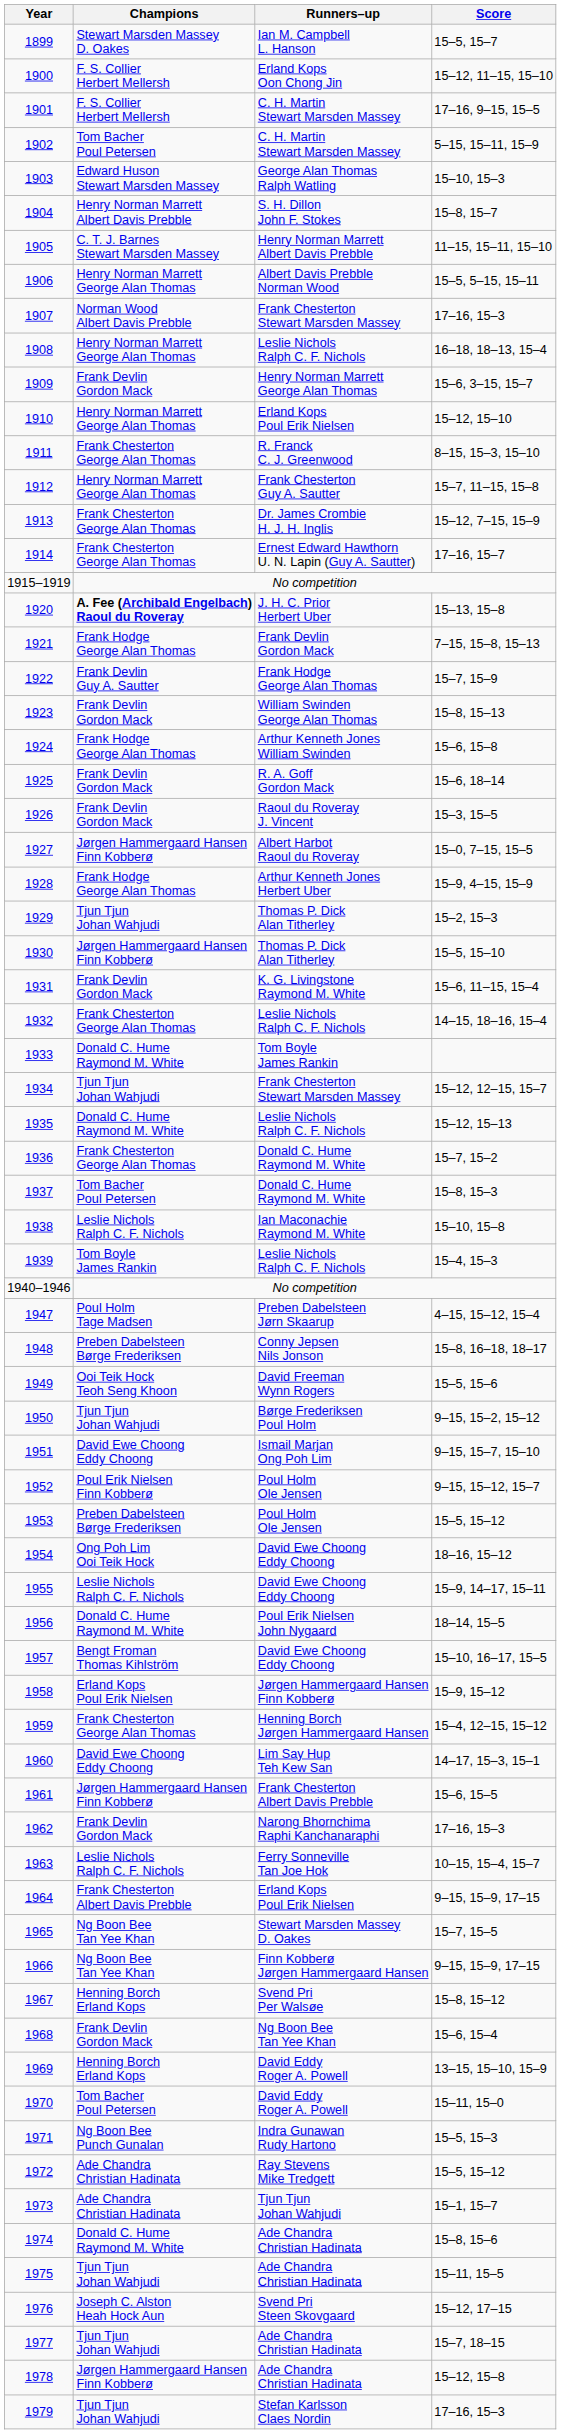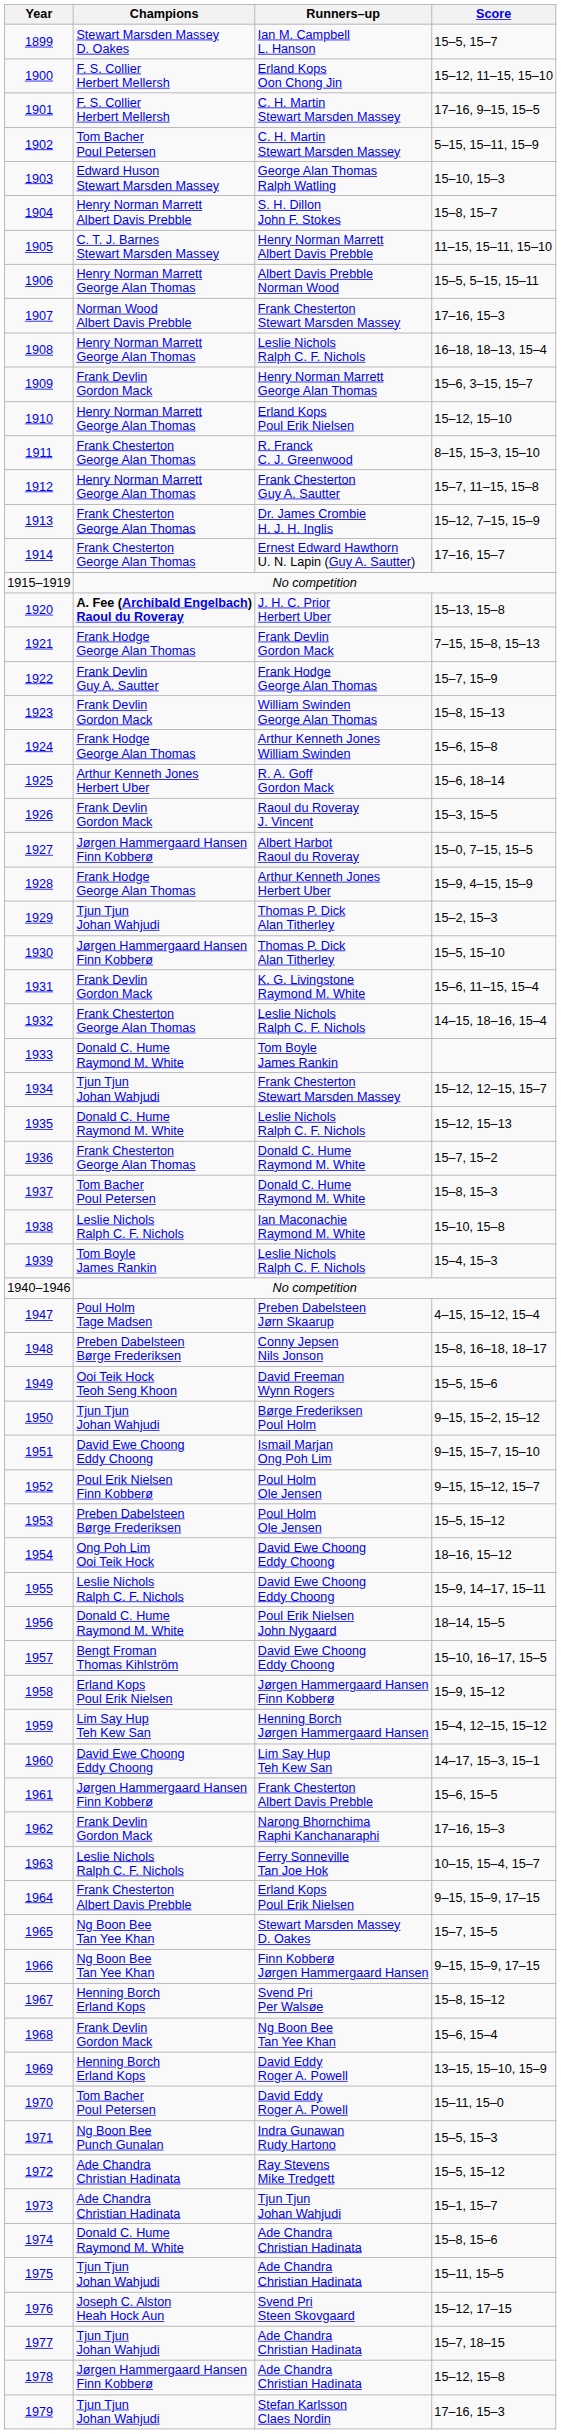 <table class="wikitable sortable">
 <tr>
 <th><strong>Year</strong></th>
 <th><strong>Champions</strong></th>
 <th><strong>Runners–up</strong></th>
 <th><strong><a href='#'>Score</a></strong></th>
 </tr>
 <tr>
 <td align=center><a href='#'>1899</a></td>
 <td> <a href='#'>Stewart Marsden Massey</a><br> <a href='#'>D. Oakes</a></td>
 <td> <a href='#'>Ian M. Campbell</a><br> <a href='#'>L. Hanson</a></td>
 <td>15–5, 15–7</td>
 </tr>
 <tr>
 <td align=center><a href='#'>1900</a></td>
 <td> <a href='#'>F. S. Collier</a><br> <a href='#'>Herbert Mellersh</a></td>
 <td> <a href='#'>Erland Kops</a><br> <a href='#'>Oon Chong Jin</a></td>
 <td>15–12, 11–15, 15–10</td>
 </tr>
 <tr>
 <td align=center><a href='#'>1901</a></td>
 <td> <a href='#'>F. S. Collier</a><br> <a href='#'>Herbert Mellersh</a></td>
 <td> <a href='#'>C. H. Martin</a><br> <a href='#'>Stewart Marsden Massey</a></td>
 <td>17–16, 9–15, 15–5</td>
 </tr>
 <tr>
 <td align=center><a href='#'>1902</a></td>
 <td> <a href='#'>Tom Bacher</a><br> <a href='#'>Poul Petersen</a></td>
 <td> <a href='#'>C. H. Martin</a><br> <a href='#'>Stewart Marsden Massey</a></td>
 <td>5–15, 15–11, 15–9</td>
 </tr>
 <tr>
 <td align=center><a href='#'>1903</a></td>
 <td> <a href='#'>Edward Huson</a><br> <a href='#'>Stewart Marsden Massey</a></td>
 <td> <a href='#'>George Alan Thomas</a><br> <a href='#'>Ralph Watling</a></td>
 <td>15–10, 15–3</td>
 </tr>
 <tr>
 <td align=center><a href='#'>1904</a></td>
 <td> <a href='#'>Henry Norman Marrett</a><br> <a href='#'>Albert Davis Prebble</a></td>
 <td> <a href='#'>S. H. Dillon</a><br> <a href='#'>John F. Stokes</a></td>
 <td>15–8, 15–7</td>
 </tr>
 <tr>
 <td align=center><a href='#'>1905</a></td>
 <td> <a href='#'>C. T. J. Barnes</a><br> <a href='#'>Stewart Marsden Massey</a></td>
 <td> <a href='#'>Henry Norman Marrett</a><br> <a href='#'>Albert Davis Prebble</a></td>
 <td>11–15, 15–11, 15–10</td>
 </tr>
 <tr>
 <td align=center><a href='#'>1906</a></td>
 <td> <a href='#'>Henry Norman Marrett</a><br> <a href='#'>George Alan Thomas</a></td>
 <td> <a href='#'>Albert Davis Prebble</a><br> <a href='#'>Norman Wood</a></td>
 <td>15–5, 5–15, 15–11</td>
 </tr>
 <tr>
 <td align=center><a href='#'>1907</a></td>
 <td> <a href='#'>Norman Wood</a><br> <a href='#'>Albert Davis Prebble</a></td>
 <td> <a href='#'>Frank Chesterton</a><br> <a href='#'>Stewart Marsden Massey</a></td>
 <td>17–16, 15–3</td>
 </tr>
 <tr>
 <td align=center><a href='#'>1908</a></td>
 <td> <a href='#'>Henry Norman Marrett</a><br> <a href='#'>George Alan Thomas</a></td>
 <td> <a href='#'>Leslie Nichols</a><br> <a href='#'>Ralph C. F. Nichols</a></td>
 <td>16–18, 18–13, 15–4</td>
 </tr>
 <tr>
 <td align=center><a href='#'>1909</a></td>
 <td> <a href='#'>Frank Devlin</a><br> <a href='#'>Gordon Mack</a></td>
 <td> <a href='#'>Henry Norman Marrett</a><br> <a href='#'>George Alan Thomas</a></td>
 <td>15–6, 3–15, 15–7</td>
 </tr>
 <tr>
 <td align=center><a href='#'>1910</a></td>
 <td> <a href='#'>Henry Norman Marrett</a><br> <a href='#'>George Alan Thomas</a></td>
 <td> <a href='#'>Erland Kops</a><br> <a href='#'>Poul Erik Nielsen</a></td>
 <td>15–12, 15–10</td>
 </tr>
 <tr>
 <td align=center><a href='#'>1911</a></td>
 <td> <a href='#'>Frank Chesterton</a><br> <a href='#'>George Alan Thomas</a></td>
 <td> <a href='#'>R. Franck</a><br> <a href='#'>C. J. Greenwood</a></td>
 <td>8–15, 15–3, 15–10</td>
 </tr>
 <tr>
 <td align=center><a href='#'>1912</a></td>
 <td> <a href='#'>Henry Norman Marrett</a><br> <a href='#'>George Alan Thomas</a></td>
 <td> <a href='#'>Frank Chesterton</a><br> <a href='#'>Guy A. Sautter</a></td>
 <td>15–7, 11–15, 15–8</td>
 </tr>
 <tr>
 <td align=center><a href='#'>1913</a></td>
 <td> <a href='#'>Frank Chesterton</a><br> <a href='#'>George Alan Thomas</a></td>
 <td> <a href='#'>Dr. James Crombie</a><br> <a href='#'>H. J. H. Inglis</a></td>
 <td>15–12, 7–15, 15–9</td>
 </tr>
 <tr>
 <td align=center><a href='#'>1914</a></td>
 <td> <a href='#'>Frank Chesterton</a><br> <a href='#'>George Alan Thomas</a></td>
 <td> <a href='#'>Ernest Edward Hawthorn</a><br> U. N. Lapin (<a href='#'>Guy A. Sautter</a>)</td>
 <td>17–16, 15–7</td>
 </tr>
 <tr>
 <td align=center>1915–1919</td>
 <td colspan=3 align=center><em>No competition</em></td>
 </tr>
 <tr>
 <td align=center><a href='#'>1920</a></td>
 <td><strong> A. Fee (<a href='#'>Archibald Engelbach</a>)<br> <a href='#'>Raoul du Roveray</a></strong></td>
 <td> <a href='#'>J. H. C. Prior</a><br> <a href='#'>Herbert Uber</a></td>
 <td>15–13, 15–8</td>
 </tr>
 <tr>
 <td align=center><a href='#'>1921</a></td>
 <td> <a href='#'>Frank Hodge</a><br> <a href='#'>George Alan Thomas</a></td>
 <td> <a href='#'>Frank Devlin</a><br> <a href='#'>Gordon Mack</a></td>
 <td>7–15, 15–8, 15–13</td>
 </tr>
 <tr>
 <td align=center><a href='#'>1922</a></td>
 <td> <a href='#'>Frank Devlin</a><br> <a href='#'>Guy A. Sautter</a></td>
 <td> <a href='#'>Frank Hodge</a><br> <a href='#'>George Alan Thomas</a></td>
 <td>15–7, 15–9</td>
 </tr>
 <tr>
 <td align=center><a href='#'>1923</a></td>
 <td> <a href='#'>Frank Devlin</a><br> <a href='#'>Gordon Mack</a></td>
 <td> <a href='#'>William Swinden</a><br> <a href='#'>George Alan Thomas</a></td>
 <td>15–8, 15–13</td>
 </tr>
 <tr>
 <td align=center><a href='#'>1924</a></td>
 <td> <a href='#'>Frank Hodge</a><br> <a href='#'>George Alan Thomas</a></td>
 <td> <a href='#'>Arthur Kenneth Jones</a><br> <a href='#'>William Swinden</a></td>
 <td>15–6, 15–8</td>
 </tr>
 <tr>
 <td align=center><a href='#'>1925</a></td>
-<td> <a href='#'>Frank Devlin</a><br> <a href='#'>Gordon Mack</a></td>
+<td> <a href='#'>Arthur Kenneth Jones</a><br> <a href='#'>Herbert Uber</a></td>
 <td> <a href='#'>R. A. Goff</a><br> <a href='#'>Gordon Mack</a></td>
 <td>15–6, 18–14</td>
 </tr>
 <tr>
 <td align=center><a href='#'>1926</a></td>
 <td> <a href='#'>Frank Devlin</a><br> <a href='#'>Gordon Mack</a></td>
 <td> <a href='#'>Raoul du Roveray</a><br> <a href='#'>J. Vincent</a></td>
 <td>15–3, 15–5</td>
 </tr>
 <tr>
 <td align=center><a href='#'>1927</a></td>
 <td> <a href='#'>Jørgen Hammergaard Hansen</a><br> <a href='#'>Finn Kobberø</a></td>
 <td> <a href='#'>Albert Harbot</a><br> <a href='#'>Raoul du Roveray</a></td>
 <td>15–0, 7–15, 15–5</td>
 </tr>
 <tr>
 <td align=center><a href='#'>1928</a></td>
 <td> <a href='#'>Frank Hodge</a><br> <a href='#'>George Alan Thomas</a></td>
 <td> <a href='#'>Arthur Kenneth Jones</a><br> <a href='#'>Herbert Uber</a></td>
 <td>15–9, 4–15, 15–9</td>
 </tr>
 <tr>
 <td align=center><a href='#'>1929</a></td>
 <td> <a href='#'>Tjun Tjun</a><br> <a href='#'>Johan Wahjudi</a></td>
 <td> <a href='#'>Thomas P. Dick</a><br> <a href='#'>Alan Titherley</a></td>
 <td>15–2, 15–3</td>
 </tr>
 <tr>
 <td align=center><a href='#'>1930</a></td>
 <td> <a href='#'>Jørgen Hammergaard Hansen</a><br> <a href='#'>Finn Kobberø</a></td>
 <td> <a href='#'>Thomas P. Dick</a><br> <a href='#'>Alan Titherley</a></td>
 <td>15–5, 15–10</td>
 </tr>
 <tr>
 <td align=center><a href='#'>1931</a></td>
 <td> <a href='#'>Frank Devlin</a><br> <a href='#'>Gordon Mack</a></td>
 <td> <a href='#'>K. G. Livingstone</a><br> <a href='#'>Raymond M. White</a></td>
 <td>15–6, 11–15, 15–4</td>
 </tr>
 <tr>
 <td align=center><a href='#'>1932</a></td>
 <td> <a href='#'>Frank Chesterton</a><br> <a href='#'>George Alan Thomas</a></td>
 <td> <a href='#'>Leslie Nichols</a><br> <a href='#'>Ralph C. F. Nichols</a></td>
 <td>14–15, 18–16, 15–4</td>
 </tr>
 <tr>
 <td align=center><a href='#'>1933</a></td>
 <td> <a href='#'>Donald C. Hume</a><br> <a href='#'>Raymond M. White</a></td>
 <td> <a href='#'>Tom Boyle</a><br> <a href='#'>James Rankin</a></td>
 <td></td>
 </tr>
 <tr>
 <td align=center><a href='#'>1934</a></td>
 <td> <a href='#'>Tjun Tjun</a><br> <a href='#'>Johan Wahjudi</a></td>
 <td> <a href='#'>Frank Chesterton</a><br> <a href='#'>Stewart Marsden Massey</a></td>
 <td>15–12, 12–15, 15–7</td>
 </tr>
 <tr>
 <td align=center><a href='#'>1935</a></td>
 <td> <a href='#'>Donald C. Hume</a><br> <a href='#'>Raymond M. White</a></td>
 <td> <a href='#'>Leslie Nichols</a><br> <a href='#'>Ralph C. F. Nichols</a></td>
 <td>15–12, 15–13</td>
 </tr>
 <tr>
 <td align=center><a href='#'>1936</a></td>
 <td> <a href='#'>Frank Chesterton</a><br> <a href='#'>George Alan Thomas</a></td>
 <td> <a href='#'>Donald C. Hume</a><br> <a href='#'>Raymond M. White</a></td>
 <td>15–7, 15–2</td>
 </tr>
 <tr>
 <td align=center><a href='#'>1937</a></td>
 <td> <a href='#'>Tom Bacher</a><br> <a href='#'>Poul Petersen</a></td>
 <td> <a href='#'>Donald C. Hume</a><br> <a href='#'>Raymond M. White</a></td>
 <td>15–8, 15–3</td>
 </tr>
 <tr>
 <td align=center><a href='#'>1938</a></td>
 <td> <a href='#'>Leslie Nichols</a><br> <a href='#'>Ralph C. F. Nichols</a></td>
 <td> <a href='#'>Ian Maconachie</a><br> <a href='#'>Raymond M. White</a></td>
 <td>15–10, 15–8</td>
 </tr>
 <tr>
 <td align=center><a href='#'>1939</a></td>
 <td> <a href='#'>Tom Boyle</a><br> <a href='#'>James Rankin</a></td>
 <td> <a href='#'>Leslie Nichols</a><br> <a href='#'>Ralph C. F. Nichols</a></td>
 <td>15–4, 15–3</td>
 </tr>
 <tr>
 <td align=center>1940–1946</td>
 <td colspan=3 align=center><em>No competition</em></td>
 </tr>
 <tr>
 <td align=center><a href='#'>1947</a></td>
 <td> <a href='#'>Poul Holm</a><br> <a href='#'>Tage Madsen</a></td>
 <td> <a href='#'>Preben Dabelsteen</a><br> <a href='#'>Jørn Skaarup</a></td>
 <td>4–15, 15–12, 15–4</td>
 </tr>
 <tr>
 <td align=center><a href='#'>1948</a></td>
 <td> <a href='#'>Preben Dabelsteen</a><br> <a href='#'>Børge Frederiksen</a></td>
 <td> <a href='#'>Conny Jepsen</a><br> <a href='#'>Nils Jonson</a></td>
 <td>15–8, 16–18, 18–17</td>
 </tr>
 <tr>
 <td align=center><a href='#'>1949</a></td>
 <td> <a href='#'>Ooi Teik Hock</a><br> <a href='#'>Teoh Seng Khoon</a></td>
 <td> <a href='#'>David Freeman</a><br> <a href='#'>Wynn Rogers</a></td>
 <td>15–5, 15–6</td>
 </tr>
 <tr>
 <td align=center><a href='#'>1950</a></td>
 <td> <a href='#'>Tjun Tjun</a><br> <a href='#'>Johan Wahjudi</a></td>
 <td> <a href='#'>Børge Frederiksen</a><br> <a href='#'>Poul Holm</a></td>
 <td>9–15, 15–2, 15–12</td>
 </tr>
 <tr>
 <td align=center><a href='#'>1951</a></td>
 <td> <a href='#'>David Ewe Choong</a><br> <a href='#'>Eddy Choong</a></td>
 <td> <a href='#'>Ismail Marjan</a><br> <a href='#'>Ong Poh Lim</a></td>
 <td>9–15, 15–7, 15–10</td>
 </tr>
 <tr>
 <td align=center><a href='#'>1952</a></td>
 <td> <a href='#'>Poul Erik Nielsen</a><br> <a href='#'>Finn Kobberø</a></td>
 <td> <a href='#'>Poul Holm</a><br> <a href='#'>Ole Jensen</a></td>
 <td>9–15, 15–12, 15–7</td>
 </tr>
 <tr>
 <td align=center><a href='#'>1953</a></td>
 <td> <a href='#'>Preben Dabelsteen</a><br> <a href='#'>Børge Frederiksen</a></td>
 <td> <a href='#'>Poul Holm</a><br> <a href='#'>Ole Jensen</a></td>
 <td>15–5, 15–12</td>
 </tr>
 <tr>
 <td align=center><a href='#'>1954</a></td>
 <td> <a href='#'>Ong Poh Lim</a><br> <a href='#'>Ooi Teik Hock</a></td>
 <td> <a href='#'>David Ewe Choong</a><br> <a href='#'>Eddy Choong</a></td>
 <td>18–16, 15–12</td>
 </tr>
 <tr>
 <td align=center><a href='#'>1955</a></td>
 <td> <a href='#'>Leslie Nichols</a><br> <a href='#'>Ralph C. F. Nichols</a></td>
 <td> <a href='#'>David Ewe Choong</a><br> <a href='#'>Eddy Choong</a></td>
 <td>15–9, 14–17, 15–11</td>
 </tr>
 <tr>
 <td align=center><a href='#'>1956</a></td>
 <td> <a href='#'>Donald C. Hume</a><br> <a href='#'>Raymond M. White</a></td>
 <td> <a href='#'>Poul Erik Nielsen</a><br> <a href='#'>John Nygaard</a></td>
 <td>18–14, 15–5</td>
 </tr>
 <tr>
 <td align=center><a href='#'>1957</a></td>
 <td> <a href='#'>Bengt Froman</a><br> <a href='#'>Thomas Kihlström</a></td>
 <td> <a href='#'>David Ewe Choong</a><br> <a href='#'>Eddy Choong</a></td>
 <td>15–10, 16–17, 15–5</td>
 </tr>
 <tr>
 <td align=center><a href='#'>1958</a></td>
 <td> <a href='#'>Erland Kops</a><br> <a href='#'>Poul Erik Nielsen</a></td>
 <td> <a href='#'>Jørgen Hammergaard Hansen</a><br> <a href='#'>Finn Kobberø</a></td>
 <td>15–9, 15–12</td>
 </tr>
 <tr>
 <td align=center><a href='#'>1959</a></td>
-<td> <a href='#'>Frank Chesterton</a><br> <a href='#'>George Alan Thomas</a></td>
+<td> <a href='#'>Lim Say Hup</a><br> <a href='#'>Teh Kew San</a></td>
 <td> <a href='#'>Henning Borch</a><br> <a href='#'>Jørgen Hammergaard Hansen</a></td>
 <td>15–4, 12–15, 15–12</td>
 </tr>
 <tr>
 <td align=center><a href='#'>1960</a></td>
 <td> <a href='#'>David Ewe Choong</a><br> <a href='#'>Eddy Choong</a></td>
 <td> <a href='#'>Lim Say Hup</a><br> <a href='#'>Teh Kew San</a></td>
 <td>14–17, 15–3, 15–1</td>
 </tr>
 <tr>
 <td align=center><a href='#'>1961</a></td>
 <td> <a href='#'>Jørgen Hammergaard Hansen</a><br> <a href='#'>Finn Kobberø</a></td>
 <td> <a href='#'>Frank Chesterton</a><br> <a href='#'>Albert Davis Prebble</a></td>
 <td>15–6, 15–5</td>
 </tr>
 <tr>
 <td align=center><a href='#'>1962</a></td>
 <td> <a href='#'>Frank Devlin</a><br> <a href='#'>Gordon Mack</a></td>
 <td> <a href='#'>Narong Bhornchima</a><br> <a href='#'>Raphi Kanchanaraphi</a></td>
 <td>17–16, 15–3</td>
 </tr>
 <tr>
 <td align=center><a href='#'>1963</a></td>
 <td> <a href='#'>Leslie Nichols</a><br> <a href='#'>Ralph C. F. Nichols</a></td>
 <td> <a href='#'>Ferry Sonneville</a><br> <a href='#'>Tan Joe Hok</a></td>
 <td>10–15, 15–4, 15–7</td>
 </tr>
 <tr>
 <td align=center><a href='#'>1964</a></td>
 <td> <a href='#'>Frank Chesterton</a><br> <a href='#'>Albert Davis Prebble</a></td>
 <td> <a href='#'>Erland Kops</a><br> <a href='#'>Poul Erik Nielsen</a></td>
 <td>9–15, 15–9, 17–15</td>
 </tr>
 <tr>
 <td align=center><a href='#'>1965</a></td>
 <td> <a href='#'>Ng Boon Bee</a><br> <a href='#'>Tan Yee Khan</a></td>
 <td> <a href='#'>Stewart Marsden Massey</a><br> <a href='#'>D. Oakes</a></td>
 <td>15–7, 15–5</td>
 </tr>
 <tr>
 <td align=center><a href='#'>1966</a></td>
 <td> <a href='#'>Ng Boon Bee</a><br> <a href='#'>Tan Yee Khan</a></td>
 <td> <a href='#'>Finn Kobberø</a><br> <a href='#'>Jørgen Hammergaard Hansen</a></td>
 <td>9–15, 15–9, 17–15</td>
 </tr>
 <tr>
 <td align=center><a href='#'>1967</a></td>
 <td> <a href='#'>Henning Borch</a><br> <a href='#'>Erland Kops</a></td>
 <td> <a href='#'>Svend Pri</a><br> <a href='#'>Per Walsøe</a></td>
 <td>15–8, 15–12</td>
 </tr>
 <tr>
 <td align=center><a href='#'>1968</a></td>
 <td> <a href='#'>Frank Devlin</a><br> <a href='#'>Gordon Mack</a></td>
 <td> <a href='#'>Ng Boon Bee</a><br> <a href='#'>Tan Yee Khan</a></td>
 <td>15–6, 15–4</td>
 </tr>
 <tr>
 <td align=center><a href='#'>1969</a></td>
 <td> <a href='#'>Henning Borch</a><br> <a href='#'>Erland Kops</a></td>
 <td> <a href='#'>David Eddy</a><br> <a href='#'>Roger A. Powell</a></td>
 <td>13–15, 15–10, 15–9</td>
 </tr>
 <tr>
 <td align=center><a href='#'>1970</a></td>
 <td> <a href='#'>Tom Bacher</a><br> <a href='#'>Poul Petersen</a></td>
 <td> <a href='#'>David Eddy</a><br> <a href='#'>Roger A. Powell</a></td>
 <td>15–11, 15–0</td>
 </tr>
 <tr>
 <td align=center><a href='#'>1971</a></td>
 <td> <a href='#'>Ng Boon Bee</a><br> <a href='#'>Punch Gunalan</a></td>
 <td> <a href='#'>Indra Gunawan</a><br> <a href='#'>Rudy Hartono</a></td>
 <td>15–5, 15–3</td>
 </tr>
 <tr>
 <td align=center><a href='#'>1972</a></td>
 <td> <a href='#'>Ade Chandra</a><br> <a href='#'>Christian Hadinata</a></td>
 <td> <a href='#'>Ray Stevens</a><br> <a href='#'>Mike Tredgett</a></td>
 <td>15–5, 15–12</td>
 </tr>
 <tr>
 <td align=center><a href='#'>1973</a></td>
 <td> <a href='#'>Ade Chandra</a><br> <a href='#'>Christian Hadinata</a></td>
 <td> <a href='#'>Tjun Tjun</a><br> <a href='#'>Johan Wahjudi</a></td>
 <td>15–1, 15–7</td>
 </tr>
 <tr>
 <td align=center><a href='#'>1974</a></td>
 <td> <a href='#'>Donald C. Hume</a><br> <a href='#'>Raymond M. White</a></td>
 <td> <a href='#'>Ade Chandra</a><br> <a href='#'>Christian Hadinata</a></td>
 <td>15–8, 15–6</td>
 </tr>
 <tr>
 <td align=center><a href='#'>1975</a></td>
 <td> <a href='#'>Tjun Tjun</a><br> <a href='#'>Johan Wahjudi</a></td>
 <td> <a href='#'>Ade Chandra</a><br> <a href='#'>Christian Hadinata</a></td>
 <td>15–11, 15–5</td>
 </tr>
 <tr>
 <td align=center><a href='#'>1976</a></td>
 <td> <a href='#'>Joseph C. Alston</a><br> <a href='#'>Heah Hock Aun</a></td>
 <td> <a href='#'>Svend Pri</a><br> <a href='#'>Steen Skovgaard</a></td>
 <td>15–12, 17–15</td>
 </tr>
 <tr>
 <td align=center><a href='#'>1977</a></td>
 <td> <a href='#'>Tjun Tjun</a><br> <a href='#'>Johan Wahjudi</a></td>
 <td> <a href='#'>Ade Chandra</a><br> <a href='#'>Christian Hadinata</a></td>
 <td>15–7, 18–15</td>
 </tr>
 <tr>
 <td align=center><a href='#'>1978</a></td>
 <td> <a href='#'>Jørgen Hammergaard Hansen</a><br> <a href='#'>Finn Kobberø</a></td>
 <td> <a href='#'>Ade Chandra</a><br> <a href='#'>Christian Hadinata</a></td>
 <td>15–12, 15–8</td>
 </tr>
 <tr>
 <td align=center><a href='#'>1979</a></td>
 <td> <a href='#'>Tjun Tjun</a><br> <a href='#'>Johan Wahjudi</a></td>
 <td> <a href='#'>Stefan Karlsson</a><br> <a href='#'>Claes Nordin</a></td>
 <td>17–16, 15–3</td>
 </tr>
 </table>
